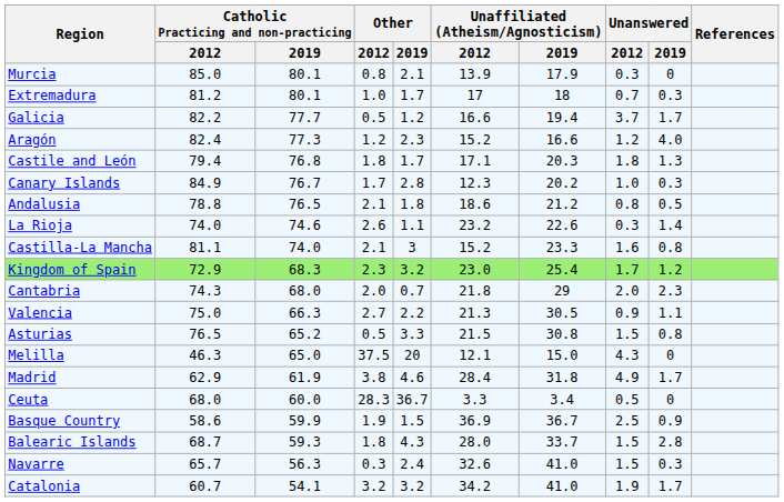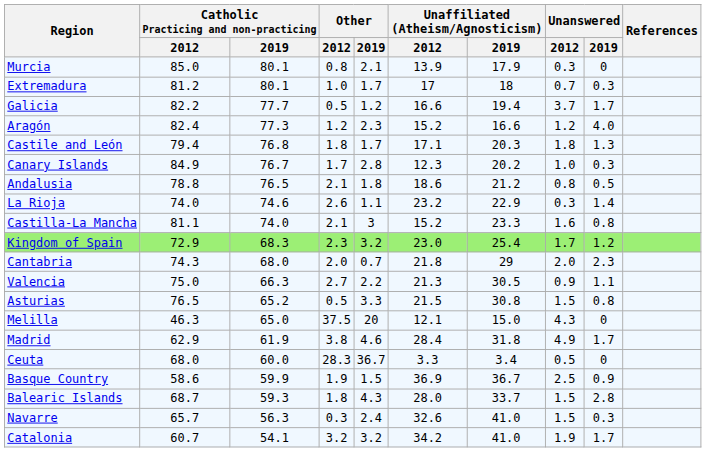 <table class="wikitable sortable" style="text-align:center">
 <tr>
 <th rowspan="2">Region</th>
 <th colspan="2">Catholic<br><small>Practicing and non-practicing</small></th>
 <th colspan="2">Other</th>
 <th colspan="2">Unaffiliated<br>(Atheism/Agnosticism)</th>
 <th colspan="2">Unanswered</th>
 <th rowspan="2">References</th>
 </tr>
 <tr>
 <th>2012</th>
 <th>2019</th>
 <th>2012</th>
 <th>2019</th>
 <th>2012</th>
 <th>2019</th>
 <th>2012</th>
 <th>2019</th>
 </tr>
 <tr style="background:#f0f8ff;">
 <td style="text-align:left"> <a href='#'>Murcia</a></td>
 <td>85.0</td>
 <td>80.1</td>
 <td>0.8</td>
 <td>2.1</td>
 <td>13.9</td>
 <td>17.9</td>
 <td>0.3</td>
 <td>0</td>
 <td></td>
 </tr>
 <tr style="background:#f0f8ff;">
 <td style="text-align:left"> <a href='#'>Extremadura</a></td>
 <td>81.2</td>
 <td>80.1</td>
 <td>1.0</td>
 <td>1.7</td>
 <td>17</td>
 <td>18</td>
 <td>0.7</td>
 <td>0.3</td>
 <td></td>
 </tr>
 <tr style="background:#f0f8ff;">
 <td style="text-align:left"> <a href='#'>Galicia</a></td>
 <td>82.2</td>
 <td>77.7</td>
 <td>0.5</td>
 <td>1.2</td>
 <td>16.6</td>
 <td>19.4</td>
 <td>3.7</td>
 <td>1.7</td>
 <td></td>
 </tr>
 <tr style="background:#f0f8ff;">
 <td style="text-align:left"> <a href='#'>Aragón</a></td>
 <td>82.4</td>
 <td>77.3</td>
 <td>1.2</td>
 <td>2.3</td>
 <td>15.2</td>
 <td>16.6</td>
 <td>1.2</td>
 <td>4.0</td>
 <td></td>
 </tr>
 <tr style="background:#f0f8ff;">
 <td style="text-align:left"> <a href='#'>Castile and León</a></td>
 <td>79.4</td>
 <td>76.8</td>
 <td>1.8</td>
 <td>1.7</td>
 <td>17.1</td>
 <td>20.3</td>
 <td>1.8</td>
 <td>1.3</td>
 <td></td>
 </tr>
 <tr style="background:#f0f8ff;">
 <td style="text-align:left"> <a href='#'>Canary Islands</a></td>
 <td>84.9</td>
 <td>76.7</td>
 <td>1.7</td>
 <td>2.8</td>
 <td>12.3</td>
 <td>20.2</td>
 <td>1.0</td>
 <td>0.3</td>
 <td></td>
 </tr>
 <tr style="background:#f0f8ff;">
 <td style="text-align:left"> <a href='#'>Andalusia</a></td>
 <td>78.8</td>
 <td>76.5</td>
 <td>2.1</td>
 <td>1.8</td>
 <td>18.6</td>
 <td>21.2</td>
 <td>0.8</td>
 <td>0.5</td>
 <td></td>
 </tr>
 <tr style="background:#f0f8ff;">
 <td style="text-align:left"> <a href='#'>La Rioja</a></td>
 <td>74.0</td>
 <td>74.6</td>
 <td>2.6</td>
 <td>1.1</td>
 <td>23.2</td>
-<td>22.6</td>
+<td>22.9</td>
 <td>0.3</td>
 <td>1.4</td>
 <td></td>
 </tr>
 <tr style="background:#f0f8ff;">
 <td style="text-align:left"> <a href='#'>Castilla-La Mancha</a></td>
 <td>81.1</td>
 <td>74.0</td>
 <td>2.1</td>
 <td>3</td>
 <td>15.2</td>
 <td>23.3</td>
 <td>1.6</td>
 <td>0.8</td>
 <td></td>
 </tr>
 <tr style="background:#9cef75;">
 <td style="text-align:left"> <a href='#'>Kingdom of Spain</a></td>
 <td>72.9</td>
 <td>68.3</td>
 <td>2.3</td>
 <td>3.2</td>
 <td>23.0</td>
 <td>25.4</td>
 <td>1.7</td>
 <td>1.2</td>
 <td></td>
 </tr>
 <tr style="background:#f0f8ff;">
 <td style="text-align:left"> <a href='#'>Cantabria</a></td>
 <td>74.3</td>
 <td>68.0</td>
 <td>2.0</td>
 <td>0.7</td>
 <td>21.8</td>
 <td>29</td>
 <td>2.0</td>
 <td>2.3</td>
 <td></td>
 </tr>
 <tr style="background:#f0f8ff;">
 <td style="text-align:left"> <a href='#'>Valencia</a></td>
 <td>75.0</td>
 <td>66.3</td>
 <td>2.7</td>
 <td>2.2</td>
 <td>21.3</td>
 <td>30.5</td>
 <td>0.9</td>
 <td>1.1</td>
 <td></td>
 </tr>
 <tr style="background:#f0f8ff;">
 <td style="text-align:left"> <a href='#'>Asturias</a></td>
 <td>76.5</td>
 <td>65.2</td>
 <td>0.5</td>
 <td>3.3</td>
 <td>21.5</td>
 <td>30.8</td>
 <td>1.5</td>
 <td>0.8</td>
 <td></td>
 </tr>
 <tr style="background:#f0f8ff;">
 <td style="text-align:left"> <a href='#'>Melilla</a></td>
 <td>46.3</td>
 <td>65.0</td>
 <td>37.5</td>
 <td>20</td>
 <td>12.1</td>
 <td>15.0</td>
 <td>4.3</td>
 <td>0</td>
 <td></td>
 </tr>
 <tr style="background:#f0f8ff;">
 <td style="text-align:left"> <a href='#'>Madrid</a></td>
 <td>62.9</td>
 <td>61.9</td>
 <td>3.8</td>
 <td>4.6</td>
 <td>28.4</td>
 <td>31.8</td>
 <td>4.9</td>
 <td>1.7</td>
 <td></td>
 </tr>
 <tr style="background:#f0f8ff;">
 <td style="text-align:left"> <a href='#'>Ceuta</a></td>
 <td>68.0</td>
 <td>60.0</td>
 <td>28.3</td>
 <td>36.7</td>
 <td>3.3</td>
 <td>3.4</td>
 <td>0.5</td>
 <td>0</td>
 <td></td>
 </tr>
 <tr style="background:#f0f8ff;">
 <td style="text-align:left"> <a href='#'>Basque Country</a></td>
 <td>58.6</td>
 <td>59.9</td>
 <td>1.9</td>
 <td>1.5</td>
 <td>36.9</td>
 <td>36.7</td>
 <td>2.5</td>
 <td>0.9</td>
 <td></td>
 </tr>
 <tr style="background:#f0f8ff;">
 <td style="text-align:left"> <a href='#'>Balearic Islands</a></td>
 <td>68.7</td>
 <td>59.3</td>
 <td>1.8</td>
 <td>4.3</td>
 <td>28.0</td>
 <td>33.7</td>
 <td>1.5</td>
 <td>2.8</td>
 <td></td>
 </tr>
 <tr style="background:#f0f8ff;">
 <td style="text-align:left"> <a href='#'>Navarre</a></td>
 <td>65.7</td>
 <td>56.3</td>
 <td>0.3</td>
 <td>2.4</td>
 <td>32.6</td>
 <td>41.0</td>
 <td>1.5</td>
 <td>0.3</td>
 <td></td>
 </tr>
 <tr style="background:#f0f8ff;">
 <td style="text-align:left"> <a href='#'>Catalonia</a></td>
 <td>60.7</td>
 <td>54.1</td>
 <td>3.2</td>
 <td>3.2</td>
 <td>34.2</td>
 <td>41.0</td>
 <td>1.9</td>
 <td>1.7</td>
 <td></td>
 </tr>
 </table>
